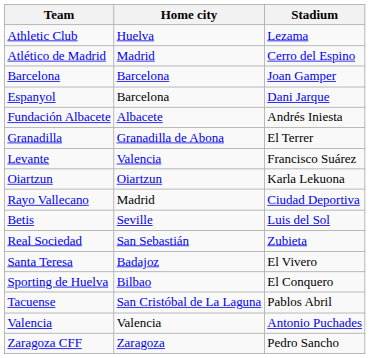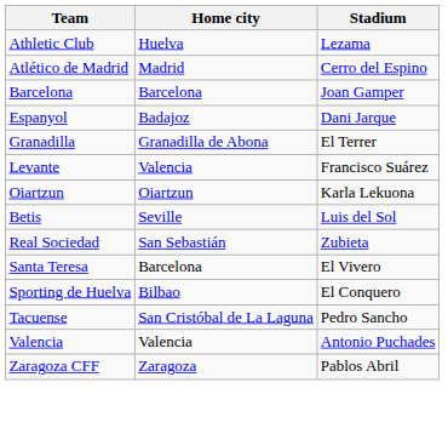 <table class="wikitable sortable">
 <tr>
 <th>Team</th>
 <th>Home city</th>
 <th>Stadium</th>
 </tr>
 <tr>
 <td><a href='#'>Athletic Club</a></td>
 <td><a href='#'>Huelva</a></td>
 <td><a href='#'>Lezama</a></td>
 </tr>
 <tr>
 <td><a href='#'>Atlético de Madrid</a></td>
 <td><a href='#'>Madrid</a></td>
 <td><a href='#'>Cerro del Espino</a></td>
 </tr>
 <tr>
 <td><a href='#'>Barcelona</a></td>
 <td><a href='#'>Barcelona</a></td>
 <td><a href='#'>Joan Gamper</a></td>
 </tr>
 <tr>
 <td><a href='#'>Espanyol</a></td>
-<td>Barcelona</td>
+<td><a href='#'>Badajoz</a></td>
 <td><a href='#'>Dani Jarque</a></td>
-</tr>
-<tr>
-<td><a href='#'>Fundación Albacete</a></td>
-<td><a href='#'>Albacete</a></td>
-<td>Andrés Iniesta</td>
 </tr>
 <tr>
 <td><a href='#'>Granadilla</a></td>
 <td><a href='#'>Granadilla de Abona</a></td>
 <td>El Terrer</td>
 </tr>
 <tr>
 <td><a href='#'>Levante</a></td>
 <td><a href='#'>Valencia</a></td>
 <td>Francisco Suárez</td>
 </tr>
 <tr>
 <td><a href='#'>Oiartzun</a></td>
 <td><a href='#'>Oiartzun</a></td>
 <td>Karla Lekuona</td>
 </tr>
 <tr>
-<td><a href='#'>Rayo Vallecano</a></td>
-<td>Madrid</td>
-<td><a href='#'>Ciudad Deportiva</a></td>
-</tr>
-<tr>
 <td><a href='#'>Betis</a></td>
 <td><a href='#'>Seville</a></td>
 <td><a href='#'>Luis del Sol</a></td>
 </tr>
 <tr>
 <td><a href='#'>Real Sociedad</a></td>
 <td><a href='#'>San Sebastián</a></td>
 <td><a href='#'>Zubieta</a></td>
 </tr>
 <tr>
 <td><a href='#'>Santa Teresa</a></td>
-<td><a href='#'>Badajoz</a></td>
+<td>Barcelona</td>
 <td>El Vivero</td>
 </tr>
 <tr>
 <td><a href='#'>Sporting de Huelva</a></td>
 <td><a href='#'>Bilbao</a></td>
 <td>El Conquero</td>
 </tr>
 <tr>
 <td><a href='#'>Tacuense</a></td>
 <td><a href='#'>San Cristóbal de La Laguna</a></td>
-<td>Pablos Abril</td>
+<td>Pedro Sancho</td>
 </tr>
 <tr>
 <td><a href='#'>Valencia</a></td>
 <td>Valencia</td>
 <td><a href='#'>Antonio Puchades</a></td>
 </tr>
 <tr>
 <td><a href='#'>Zaragoza CFF</a></td>
 <td><a href='#'>Zaragoza</a></td>
-<td>Pedro Sancho</td>
+<td>Pablos Abril</td>
 </tr>
 </table>
